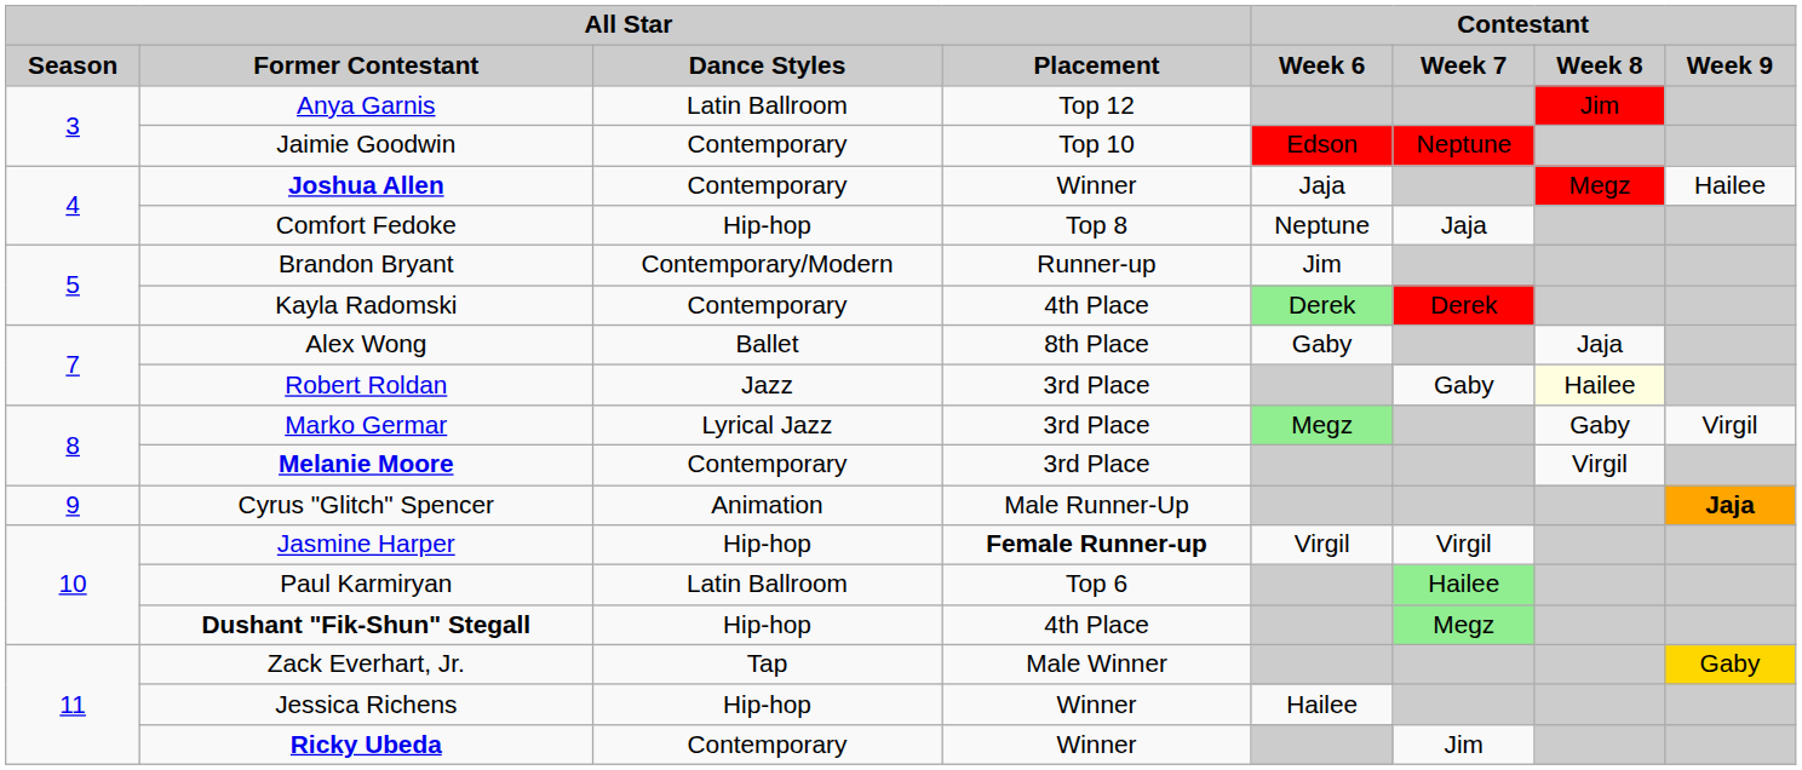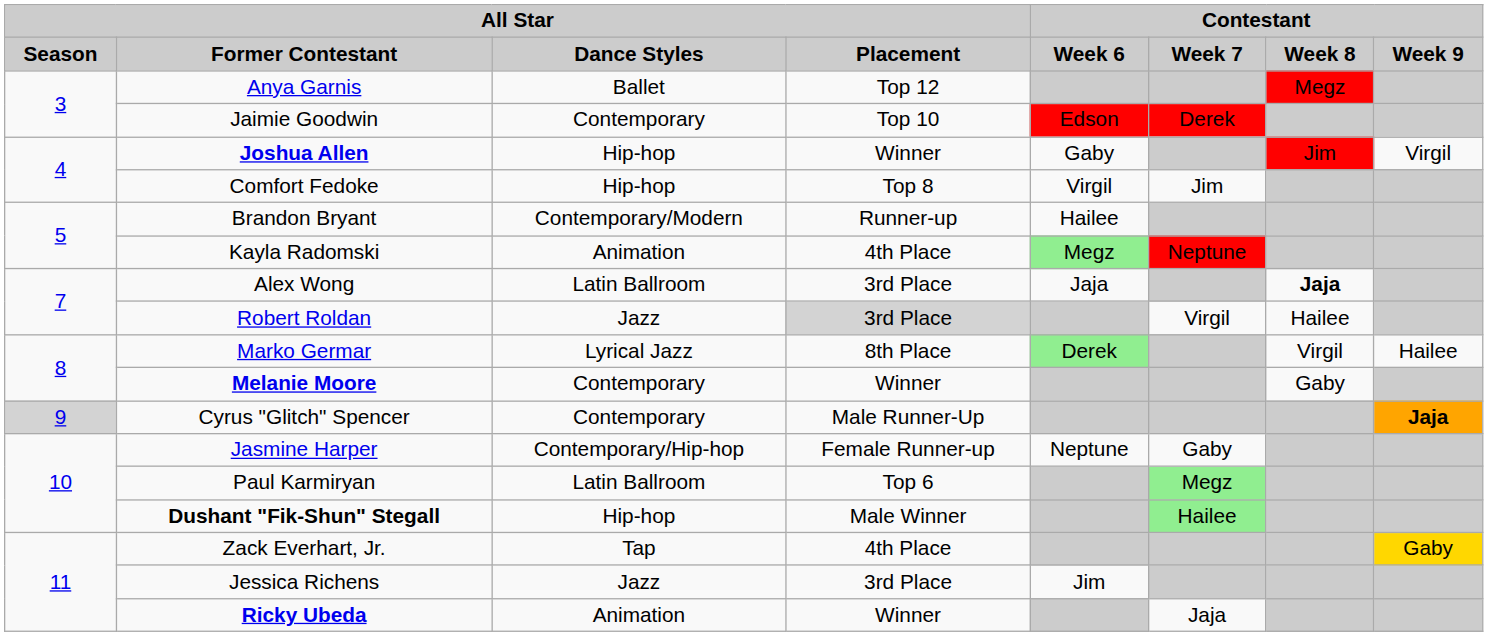 <table class="wikitable"  style="width:90%; text-align:center;">
 <tr>
 <th style="background:#ccc;" colspan="4"><strong>All Star</strong></th>
 <th style="background:#ccc;" colspan="5"><strong>Contestant</strong></th>
 </tr>
 <tr>
 <th style="background:#ccc;"><strong>Season</strong></th>
 <th style="background:#ccc;"><strong>Former Contestant</strong></th>
 <th style="background:#ccc;"><strong>Dance Styles</strong></th>
 <th style="background:#ccc;"><strong>Placement</strong></th>
 <th style="background:#ccc;">Week 6</th>
 <th style="background:#ccc;">Week 7</th>
 <th style="background:#ccc;">Week 8</th>
 <th style="background:#ccc;">Week 9</th>
 </tr>
 <tr>
 <td rowspan="2"><a href='#'>3</a></td>
 <td><a href='#'>Anya Garnis</a></td>
-<td>Latin Ballroom</td>
+<td>Ballet</td>
 <td>Top 12</td>
 <td style="background:#ccc;"></td>
 <td style="background:#ccc;"></td>
-<td bgcolor=red>Jim</td>
+<td bgcolor=red>Megz</td>
 <td style="background:#ccc;"></td>
 </tr>
 <tr>
 <td>Jaimie Goodwin</td>
 <td>Contemporary</td>
 <td>Top 10</td>
 <td bgcolor=red>Edson</td>
-<td bgcolor=red>Neptune</td>
+<td bgcolor=red>Derek</td>
 <td style="background:#ccc;"></td>
 <td style="background:#ccc;"></td>
 </tr>
 <tr>
 <td rowspan="2"><a href='#'>4</a></td>
 <td><strong><a href='#'>Joshua Allen</a></strong></td>
-<td>Contemporary</td>
+<td>Hip-hop</td>
 <td>Winner</td>
-<td>Jaja</td>
+<td>Gaby</td>
 <td style="background:#ccc;"></td>
-<td bgcolor=red>Megz</td>
-<td>Hailee</td>
+<td bgcolor=red>Jim</td>
+<td>Virgil</td>
 </tr>
 <tr>
 <td>Comfort Fedoke</td>
 <td>Hip-hop</td>
 <td>Top 8</td>
-<td>Neptune</td>
-<td>Jaja</td>
+<td>Virgil</td>
+<td>Jim</td>
 <td style="background:#ccc;"></td>
 <td style="background:#ccc;"></td>
 </tr>
 <tr>
 <td rowspan="2"><a href='#'>5</a></td>
 <td>Brandon Bryant</td>
 <td>Contemporary/Modern</td>
 <td>Runner-up</td>
-<td>Jim</td>
+<td>Hailee</td>
 <td style="background:#ccc;"></td>
 <td style="background:#ccc;"></td>
 <td style="background:#ccc;"></td>
 </tr>
 <tr>
 <td>Kayla Radomski</td>
-<td>Contemporary</td>
+<td>Animation</td>
 <td>4th Place</td>
-<td style="background:lightgreen;">Derek</td>
-<td bgcolor=red>Derek</td>
+<td style="background:lightgreen;">Megz</td>
+<td bgcolor=red>Neptune</td>
 <td style="background:#ccc;"></td>
 <td style="background:#ccc;"></td>
 </tr>
 <tr>
 <td rowspan="2"><a href='#'>7</a></td>
 <td>Alex Wong</td>
-<td>Ballet</td>
-<td>8th Place</td>
-<td>Gaby</td>
+<td>Latin Ballroom</td>
+<td>3rd Place</td>
+<td>Jaja</td>
 <td style="background:#ccc;"></td>
-<td>Jaja</td>
+<td><strong>Jaja</strong></td>
 <td style="background:#ccc;"></td>
 </tr>
 <tr>
 <td><a href='#'>Robert Roldan</a></td>
 <td>Jazz</td>
-<td>3rd Place</td>
+<td style="background: lightgrey;">3rd Place</td>
 <td style="background:#ccc;"></td>
-<td>Gaby</td>
-<td style="background: lightyellow;">Hailee</td>
+<td>Virgil</td>
+<td>Hailee</td>
 <td style="background:#ccc;"></td>
 </tr>
 <tr>
 <td rowspan="2"><a href='#'>8</a></td>
 <td><a href='#'>Marko Germar</a></td>
 <td>Lyrical Jazz</td>
-<td>3rd Place</td>
-<td style="background:lightgreen;">Megz</td>
+<td>8th Place</td>
+<td style="background:lightgreen;">Derek</td>
 <td style="background:#ccc;"></td>
-<td>Gaby</td>
 <td>Virgil</td>
+<td>Hailee</td>
 </tr>
 <tr>
 <td><strong><a href='#'>Melanie Moore</a></strong></td>
 <td>Contemporary</td>
-<td>3rd Place</td>
+<td>Winner</td>
 <td style="background:#ccc;"></td>
 <td style="background:#ccc;"></td>
-<td>Virgil</td>
+<td>Gaby</td>
 <td style="background:#ccc;"></td>
 </tr>
 <tr>
-<td><a href='#'>9</a></td>
+<td style="background: lightgrey;"><a href='#'>9</a></td>
 <td>Cyrus "Glitch" Spencer</td>
-<td>Animation</td>
+<td>Contemporary</td>
 <td>Male Runner-Up</td>
 <td style="background:#ccc;"></td>
 <td style="background:#ccc;"></td>
 <td style="background:#ccc;"></td>
 <td style="background:orange;"><strong>Jaja</strong></td>
 </tr>
 <tr>
 <td rowspan="3"><a href='#'>10</a></td>
 <td><a href='#'>Jasmine Harper</a></td>
-<td>Hip-hop</td>
-<td><strong>Female Runner-up</strong></td>
-<td>Virgil</td>
-<td>Virgil</td>
+<td>Contemporary/Hip-hop</td>
+<td>Female Runner-up</td>
+<td>Neptune</td>
+<td>Gaby</td>
 <td style="background:#ccc;"></td>
 <td style="background:#ccc;"></td>
 </tr>
 <tr>
 <td>Paul Karmiryan</td>
 <td>Latin Ballroom</td>
 <td>Top 6</td>
 <td style="background:#ccc;"></td>
-<td style="background:lightgreen;">Hailee</td>
+<td style="background:lightgreen;">Megz</td>
 <td style="background:#ccc;"></td>
 <td style="background:#ccc;"></td>
 </tr>
 <tr>
 <td><strong>Dushant "Fik-Shun" Stegall</strong></td>
 <td>Hip-hop</td>
-<td>4th Place</td>
+<td>Male Winner</td>
 <td style="background:#ccc;"></td>
-<td style="background:lightgreen;">Megz</td>
+<td style="background:lightgreen;">Hailee</td>
 <td style="background:#ccc;"></td>
 <td style="background:#ccc;"></td>
 </tr>
 <tr>
 <td rowspan="3"><a href='#'>11</a></td>
 <td>Zack Everhart, Jr.</td>
 <td>Tap</td>
-<td>Male Winner</td>
+<td>4th Place</td>
 <td style="background:#ccc;"></td>
 <td style="background:#ccc;"></td>
 <td style="background:#ccc;"></td>
 <td bgcolor=gold>Gaby</td>
 </tr>
 <tr>
 <td>Jessica Richens</td>
-<td>Hip-hop</td>
-<td>Winner</td>
-<td>Hailee</td>
+<td>Jazz</td>
+<td>3rd Place</td>
+<td>Jim</td>
 <td style="background:#ccc;"></td>
 <td style="background:#ccc;"></td>
 <td style="background:#ccc;"></td>
 </tr>
 <tr>
 <td><strong><a href='#'>Ricky Ubeda</a></strong></td>
-<td>Contemporary</td>
+<td>Animation</td>
 <td>Winner</td>
 <td style="background:#ccc;"></td>
-<td>Jim</td>
+<td>Jaja</td>
 <td style="background:#ccc;"></td>
 <td style="background:#ccc;"></td>
 </tr>
 </table>
